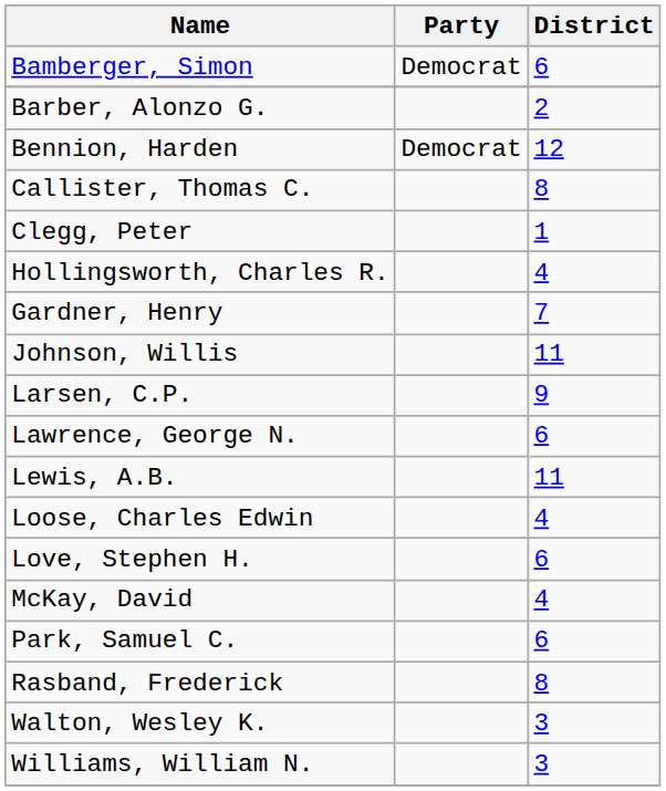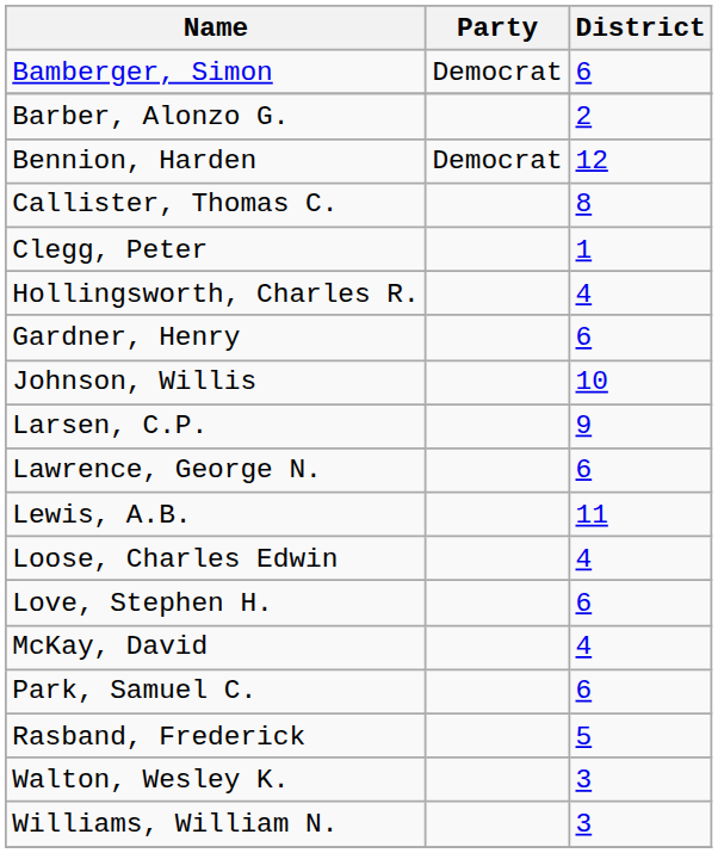 <table class="wikitable">
 <tr>
 <th>Name</th>
 <th>Party</th>
 <th>District</th>
 </tr>
 <tr>
 <td><a href='#'>Bamberger, Simon</a></td>
 <td>Democrat</td>
 <td><a href='#'>6</a></td>
 </tr>
 <tr>
 </tr>
 <tr>
 <td>Barber, Alonzo G.</td>
 <td></td>
 <td><a href='#'>2</a></td>
 </tr>
 <tr>
 <td>Bennion, Harden</td>
 <td>Democrat</td>
 <td><a href='#'>12</a></td>
 </tr>
 <tr>
 <td>Callister, Thomas C.</td>
 <td></td>
 <td><a href='#'>8</a></td>
 </tr>
 <tr>
 <td>Clegg, Peter</td>
 <td></td>
 <td><a href='#'>1</a></td>
 </tr>
 <tr>
 <td>Hollingsworth, Charles R.</td>
 <td></td>
 <td><a href='#'>4</a></td>
 </tr>
 <tr>
 <td>Gardner, Henry</td>
 <td></td>
-<td><a href='#'>7</a></td>
+<td><a href='#'>6</a></td>
 </tr>
 <tr>
 <td>Johnson, Willis</td>
 <td></td>
-<td><a href='#'>11</a></td>
+<td><a href='#'>10</a></td>
 </tr>
 <tr>
 <td>Larsen, C.P.</td>
 <td></td>
 <td><a href='#'>9</a></td>
 </tr>
 <tr>
 <td>Lawrence, George N.</td>
 <td></td>
 <td><a href='#'>6</a></td>
 </tr>
 <tr>
 <td>Lewis, A.B.</td>
 <td></td>
 <td><a href='#'>11</a></td>
 </tr>
 <tr>
 <td>Loose, Charles Edwin</td>
 <td></td>
 <td><a href='#'>4</a></td>
 </tr>
 <tr>
 <td>Love, Stephen H.</td>
 <td></td>
 <td><a href='#'>6</a></td>
 </tr>
 <tr>
 <td>McKay, David</td>
 <td></td>
 <td><a href='#'>4</a></td>
 </tr>
 <tr>
 <td>Park, Samuel C.</td>
 <td></td>
 <td><a href='#'>6</a></td>
 </tr>
 <tr>
 <td>Rasband, Frederick</td>
 <td></td>
-<td><a href='#'>8</a></td>
+<td><a href='#'>5</a></td>
 </tr>
 <tr>
 <td>Walton, Wesley K.</td>
 <td></td>
 <td><a href='#'>3</a></td>
 </tr>
 <tr>
 <td>Williams, William N.</td>
 <td></td>
 <td><a href='#'>3</a></td>
 </tr>
 <tr>
 </tr>
 </table>
